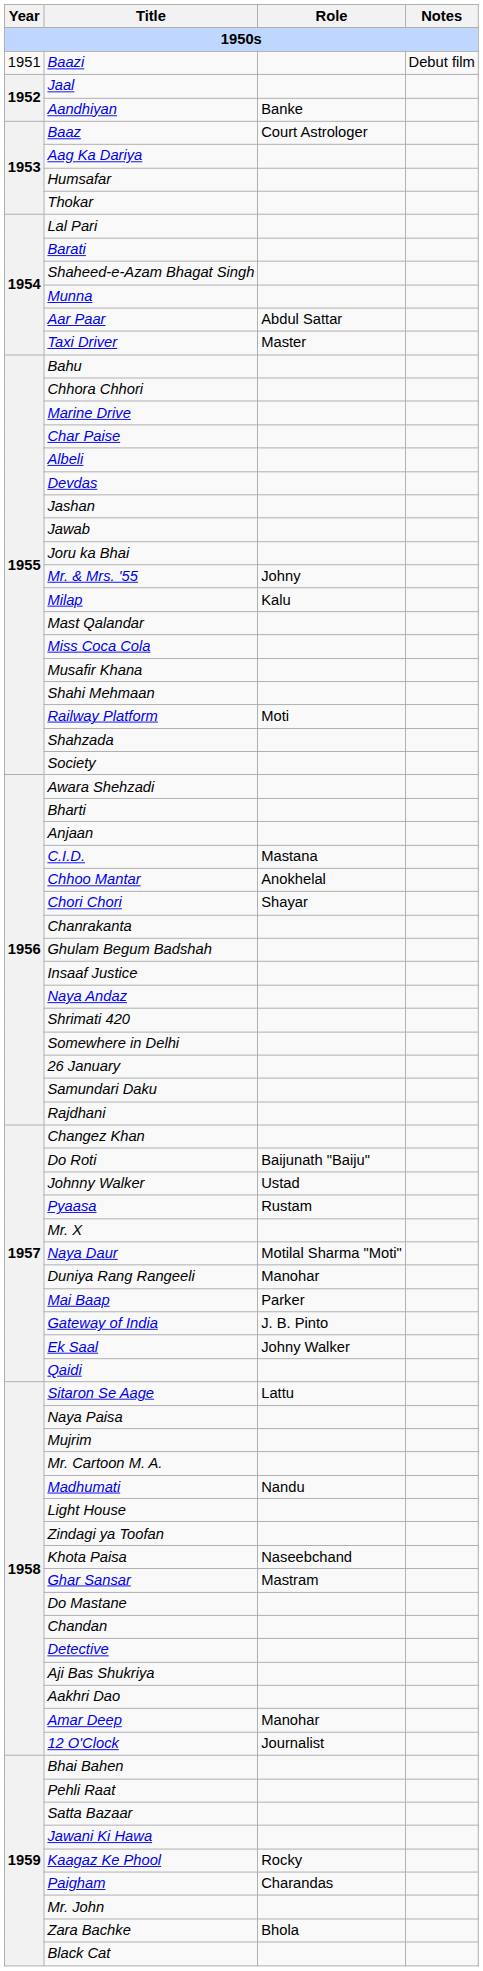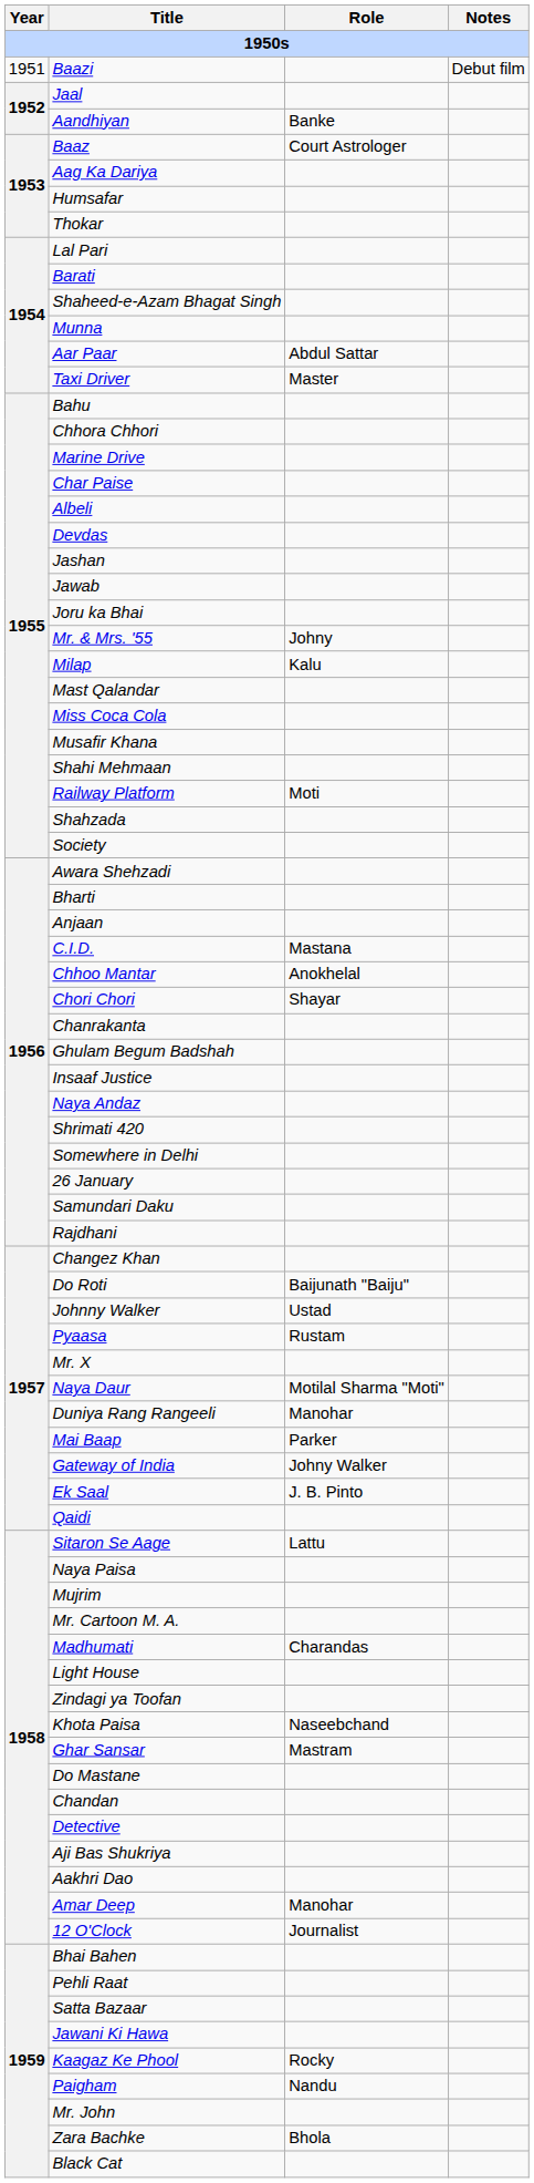 <table class="wikitable">
 <tr>
 <th>Year</th>
 <th>Title</th>
 <th>Role</th>
 <th>Notes</th>
 </tr>
 <tr>
 <th colspan="4" style="background:#bfd7ff">1950s</th>
 </tr>
 <tr>
 <td>1951</td>
 <td><em><a href='#'>Baazi</a></em></td>
 <td></td>
 <td>Debut film</td>
 </tr>
 <tr>
 <th rowspan="2">1952</th>
 <td><em><a href='#'>Jaal</a></em></td>
 <td></td>
 <td></td>
 </tr>
 <tr>
 <td><em><a href='#'>Aandhiyan</a></em></td>
 <td>Banke</td>
 <td></td>
 </tr>
 <tr>
 <th rowspan="4">1953</th>
 <td><em><a href='#'>Baaz</a></em></td>
 <td>Court Astrologer</td>
 <td></td>
 </tr>
 <tr>
 <td><em><a href='#'>Aag Ka Dariya</a></em></td>
 <td></td>
 <td></td>
 </tr>
 <tr>
 <td><em>Humsafar</em></td>
 <td></td>
 <td></td>
 </tr>
 <tr>
 <td><em>Thokar</em> </td>
 <td></td>
 <td></td>
 </tr>
 <tr>
 <th rowspan="6">1954</th>
 <td><em>Lal Pari</em></td>
 <td></td>
 <td></td>
 </tr>
 <tr>
 <td><em><a href='#'>Barati</a></em></td>
 <td></td>
 <td></td>
 </tr>
 <tr>
 <td><em>Shaheed-e-Azam Bhagat Singh</em></td>
 <td></td>
 <td></td>
 </tr>
 <tr>
 <td><em><a href='#'>Munna</a></em></td>
 <td></td>
 <td></td>
 </tr>
 <tr>
 <td><em><a href='#'>Aar Paar</a></em></td>
 <td>Abdul Sattar</td>
 <td></td>
 </tr>
 <tr>
 <td><em><a href='#'>Taxi Driver</a></em></td>
 <td>Master</td>
 <td></td>
 </tr>
 <tr>
 <th rowspan="18">1955</th>
 <td><em>Bahu</em></td>
 <td></td>
 <td></td>
 </tr>
 <tr>
 <td><em>Chhora Chhori</em></td>
 <td></td>
 <td></td>
 </tr>
 <tr>
 <td><em><a href='#'>Marine Drive</a></em></td>
 <td></td>
 <td></td>
 </tr>
 <tr>
 <td><em><a href='#'>Char Paise</a></em></td>
 <td></td>
 <td></td>
 </tr>
 <tr>
 <td><em><a href='#'>Albeli</a></em></td>
 <td></td>
 <td></td>
 </tr>
 <tr>
 <td><em><a href='#'>Devdas</a></em></td>
 <td></td>
 <td></td>
 </tr>
 <tr>
 <td><em>Jashan</em></td>
 <td></td>
 <td></td>
 </tr>
 <tr>
 <td><em>Jawab</em></td>
 <td></td>
 <td></td>
 </tr>
 <tr>
 <td><em>Joru ka Bhai</em></td>
 <td></td>
 <td></td>
 </tr>
 <tr>
 <td><em><a href='#'>Mr. & Mrs. '55</a></em></td>
 <td>Johny</td>
 <td></td>
 </tr>
 <tr>
 <td><em><a href='#'>Milap</a></em></td>
 <td>Kalu</td>
 <td></td>
 </tr>
 <tr>
 <td><em>Mast Qalandar</em></td>
 <td></td>
 <td></td>
 </tr>
 <tr>
 <td><em><a href='#'>Miss Coca Cola</a></em></td>
 <td></td>
 <td></td>
 </tr>
 <tr>
 <td><em>Musafir Khana</em> </td>
 <td></td>
 <td></td>
 </tr>
 <tr>
 <td><em>Shahi Mehmaan</em></td>
 <td></td>
 <td></td>
 </tr>
 <tr>
 <td><em><a href='#'>Railway Platform</a></em></td>
 <td>Moti</td>
 <td></td>
 </tr>
 <tr>
 <td><em>Shahzada</em></td>
 <td></td>
 <td></td>
 </tr>
 <tr>
 <td><em>Society</em></td>
 <td></td>
 <td></td>
 </tr>
 <tr>
 <th rowspan="15">1956</th>
 <td><em>Awara Shehzadi</em></td>
 <td></td>
 <td></td>
 </tr>
 <tr>
 <td><em>Bharti</em></td>
 <td></td>
 <td></td>
 </tr>
 <tr>
 <td><em>Anjaan</em></td>
 <td></td>
 <td></td>
 </tr>
 <tr>
 <td><em><a href='#'>C.I.D.</a></em></td>
 <td>Mastana</td>
 <td></td>
 </tr>
 <tr>
 <td><em><a href='#'>Chhoo Mantar</a></em></td>
 <td>Anokhelal</td>
 <td></td>
 </tr>
 <tr>
 <td><em><a href='#'>Chori Chori</a></em></td>
 <td>Shayar</td>
 <td></td>
 </tr>
 <tr>
 <td><em>Chanrakanta</em></td>
 <td></td>
 <td></td>
 </tr>
 <tr>
 <td><em>Ghulam Begum Badshah</em></td>
 <td></td>
 <td></td>
 </tr>
 <tr>
 <td><em>Insaaf Justice</em></td>
 <td></td>
 <td></td>
 </tr>
 <tr>
 <td><em><a href='#'>Naya Andaz</a></em></td>
 <td></td>
 <td></td>
 </tr>
 <tr>
 <td><em>Shrimati 420</em></td>
 <td></td>
 <td></td>
 </tr>
 <tr>
 <td><em>Somewhere in Delhi</em></td>
 <td></td>
 <td></td>
 </tr>
 <tr>
 <td><em>26 January</em></td>
 <td></td>
 <td></td>
 </tr>
 <tr>
 <td><em>Samundari Daku</em></td>
 <td></td>
 <td></td>
 </tr>
 <tr>
 <td><em>Rajdhani</em></td>
 <td></td>
 <td></td>
 </tr>
 <tr>
 <th rowspan="11">1957</th>
 <td><em>Changez Khan</em></td>
 <td></td>
 <td></td>
 </tr>
 <tr>
 <td><em>Do Roti</em></td>
 <td>Baijunath "Baiju"</td>
 <td></td>
 </tr>
 <tr>
 <td><em>Johnny Walker</em> </td>
 <td>Ustad</td>
 <td></td>
 </tr>
 <tr>
 <td><em><a href='#'>Pyaasa</a></em></td>
 <td>Rustam</td>
 <td></td>
 </tr>
 <tr>
 <td><em>Mr. X</em></td>
 <td></td>
 <td></td>
 </tr>
 <tr>
 <td><em><a href='#'>Naya Daur</a></em></td>
 <td>Motilal Sharma "Moti"</td>
 <td></td>
 </tr>
 <tr>
 <td><em>Duniya Rang Rangeeli</em></td>
 <td>Manohar</td>
 <td></td>
 </tr>
 <tr>
 <td><em><a href='#'>Mai Baap</a></em></td>
 <td>Parker</td>
 <td></td>
 </tr>
 <tr>
 <td><em><a href='#'>Gateway of India</a></em></td>
-<td>J. B. Pinto</td>
+<td>Johny Walker</td>
 <td></td>
 </tr>
 <tr>
 <td><em><a href='#'>Ek Saal</a></em></td>
-<td>Johny Walker</td>
+<td>J. B. Pinto</td>
 <td></td>
 </tr>
 <tr>
 <td><em><a href='#'>Qaidi</a></em></td>
 <td></td>
 <td></td>
 </tr>
 <tr>
 <th rowspan="16">1958</th>
 <td><em><a href='#'>Sitaron Se Aage</a></em></td>
 <td>Lattu</td>
 <td></td>
 </tr>
 <tr>
 <td><em>Naya Paisa</em></td>
 <td></td>
 <td></td>
 </tr>
 <tr>
 <td><em>Mujrim</em></td>
 <td></td>
 <td></td>
 </tr>
 <tr>
 <td><em>Mr. Cartoon M. A.</em></td>
 <td></td>
 <td></td>
 </tr>
 <tr>
 <td><em><a href='#'>Madhumati</a></em></td>
-<td>Nandu</td>
+<td>Charandas</td>
 <td></td>
 </tr>
 <tr>
 <td><em>Light House</em></td>
 <td></td>
 <td></td>
 </tr>
 <tr>
 <td><em>Zindagi ya Toofan</em></td>
 <td></td>
 <td></td>
 </tr>
 <tr>
 <td><em>Khota Paisa</em></td>
 <td>Naseebchand</td>
 <td></td>
 </tr>
 <tr>
 <td><em><a href='#'>Ghar Sansar</a></em></td>
 <td>Mastram</td>
 <td></td>
 </tr>
 <tr>
 <td><em>Do Mastane</em></td>
 <td></td>
 <td></td>
 </tr>
 <tr>
 <td><em>Chandan</em></td>
 <td></td>
 <td></td>
 </tr>
 <tr>
 <td><em><a href='#'>Detective</a></em></td>
 <td></td>
 <td></td>
 </tr>
 <tr>
 <td><em>Aji Bas Shukriya</em></td>
 <td></td>
 <td></td>
 </tr>
 <tr>
 <td><em>Aakhri Dao</em></td>
 <td></td>
 <td></td>
 </tr>
 <tr>
 <td><em><a href='#'>Amar Deep</a></em></td>
 <td>Manohar</td>
 <td></td>
 </tr>
 <tr>
 <td><em><a href='#'>12 O'Clock</a></em></td>
 <td>Journalist</td>
 <td></td>
 </tr>
 <tr>
 <th rowspan="9">1959</th>
 <td><em>Bhai Bahen</em></td>
 <td></td>
 <td></td>
 </tr>
 <tr>
 <td><em>Pehli Raat</em></td>
 <td></td>
 <td></td>
 </tr>
 <tr>
 <td><em>Satta Bazaar</em></td>
 <td></td>
 <td></td>
 </tr>
 <tr>
 <td><em><a href='#'>Jawani Ki Hawa</a></em></td>
 <td></td>
 <td></td>
 </tr>
 <tr>
 <td><em><a href='#'>Kaagaz Ke Phool</a></em></td>
 <td>Rocky</td>
 <td></td>
 </tr>
 <tr>
 <td><em><a href='#'>Paigham</a></em></td>
-<td>Charandas</td>
+<td>Nandu</td>
 <td></td>
 </tr>
 <tr>
 <td><em>Mr. John</em></td>
 <td></td>
 <td></td>
 </tr>
 <tr>
 <td><em>Zara Bachke</em></td>
 <td>Bhola</td>
 <td></td>
 </tr>
 <tr>
 <td><em>Black Cat</em></td>
 <td></td>
 <td></td>
 </tr>
 </table>
